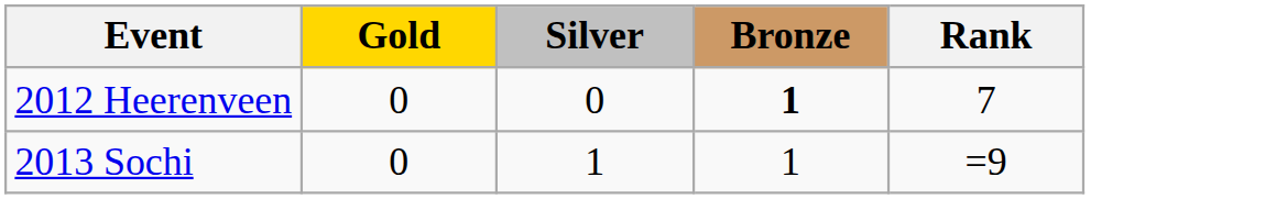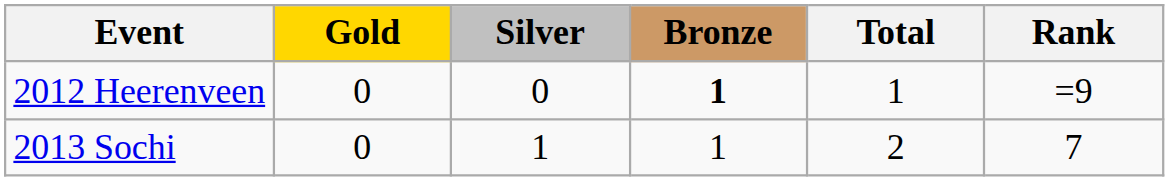 <table class="wikitable sortable" border="1" style="text-align:center; font-size:100%;">
 <tr>
 <th style="width:15:em;">Event</th>
 <td style="background:gold; width:4.5em; font-weight:bold;">Gold</td>
 <td style="background:silver; width:4.5em; font-weight:bold;">Silver</td>
 <td style="background:#cc9966; width:4.5em; font-weight:bold;">Bronze</td>
+<th style="width:4.5em;">Total</th>
 <th style="width:4.5em;">Rank</th>
 </tr>
 <tr>
 <td align=left><a href='#'>2012 Heerenveen</a></td>
 <td>0</td>
 <td>0</td>
 <td><strong>1</strong></td>
-<td>7</td>
+<td>1</td>
+<td>=9</td>
 </tr>
 <tr>
 <td align=left><a href='#'>2013 Sochi</a></td>
 <td>0</td>
 <td>1</td>
 <td>1</td>
-<td>=9</td>
+<td>2</td>
+<td>7</td>
 </tr>
 </table>
